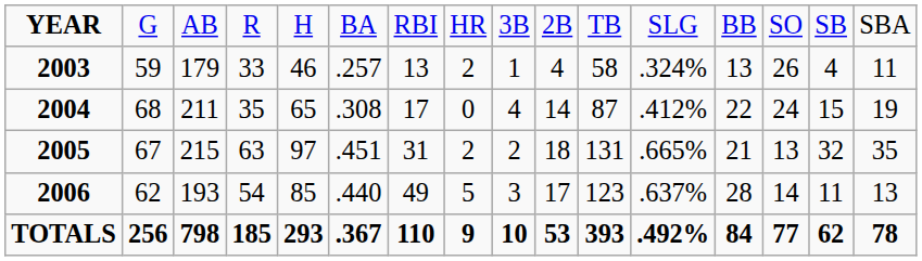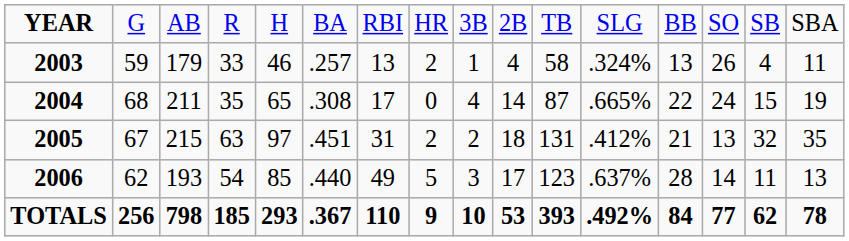 <table class="wikitable">
 <tr align=center>
 <td><strong>YEAR</strong></td>
 <td><a href='#'>G</a></td>
 <td><a href='#'>AB</a></td>
 <td><a href='#'>R</a></td>
 <td><a href='#'>H</a></td>
 <td><a href='#'>BA</a></td>
 <td><a href='#'>RBI</a></td>
 <td><a href='#'>HR</a></td>
 <td><a href='#'>3B</a></td>
 <td><a href='#'>2B</a></td>
 <td><a href='#'>TB</a></td>
 <td><a href='#'>SLG</a></td>
 <td><a href='#'>BB</a></td>
 <td><a href='#'>SO</a></td>
 <td><a href='#'>SB</a></td>
 <td>SBA</td>
 </tr>
 <tr align=center>
 <td><strong>2003</strong></td>
 <td>59</td>
 <td>179</td>
 <td>33</td>
 <td>46</td>
 <td>.257</td>
 <td>13</td>
 <td>2</td>
 <td>1</td>
 <td>4</td>
 <td>58</td>
 <td>.324%</td>
 <td>13</td>
 <td>26</td>
 <td>4</td>
 <td>11</td>
 </tr>
 <tr align=center>
 <td><strong>2004</strong></td>
 <td>68</td>
 <td>211</td>
 <td>35</td>
 <td>65</td>
 <td>.308</td>
 <td>17</td>
 <td>0</td>
 <td>4</td>
 <td>14</td>
 <td>87</td>
-<td>.412%</td>
+<td>.665%</td>
 <td>22</td>
 <td>24</td>
 <td>15</td>
 <td>19</td>
 </tr>
 <tr align=center>
 <td><strong>2005</strong></td>
 <td>67</td>
 <td>215</td>
 <td>63</td>
 <td>97</td>
 <td>.451</td>
 <td>31</td>
 <td>2</td>
 <td>2</td>
 <td>18</td>
 <td>131</td>
-<td>.665%</td>
+<td>.412%</td>
 <td>21</td>
 <td>13</td>
 <td>32</td>
 <td>35</td>
 </tr>
 <tr align=center>
 <td><strong>2006</strong></td>
 <td>62</td>
 <td>193</td>
 <td>54</td>
 <td>85</td>
 <td>.440</td>
 <td>49</td>
 <td>5</td>
 <td>3</td>
 <td>17</td>
 <td>123</td>
 <td>.637%</td>
 <td>28</td>
 <td>14</td>
 <td>11</td>
 <td>13</td>
 </tr>
 <tr align=center>
 <td><strong>TOTALS</strong></td>
 <td><strong>256</strong></td>
 <td><strong>798</strong></td>
 <td><strong>185</strong></td>
 <td><strong>293</strong></td>
 <td><strong>.367</strong></td>
 <td><strong>110</strong></td>
 <td><strong>9</strong></td>
 <td><strong>10</strong></td>
 <td><strong>53</strong></td>
 <td><strong>393</strong></td>
 <td><strong>.492%</strong></td>
 <td><strong>84</strong></td>
 <td><strong>77</strong></td>
 <td><strong>62</strong></td>
 <td><strong>78</strong></td>
 </tr>
 </table>
